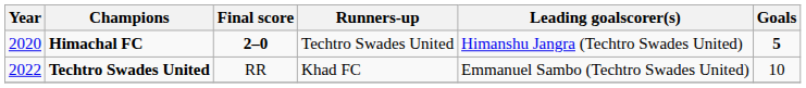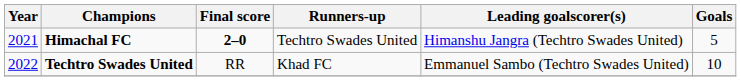 <table class="wikitable">
 <tr>
 <th>Year</th>
 <th>Champions</th>
 <th>Final score</th>
 <th>Runners-up</th>
 <th>Leading goalscorer(s)</th>
 <th>Goals</th>
 </tr>
 <tr>
-<td align=center><a href='#'>2020</a></td>
+<td align=center><a href='#'>2021</a></td>
 <td><strong>Himachal FC</strong></td>
 <td align=center><strong>2–0</strong></td>
 <td>Techtro Swades United</td>
 <td> <a href='#'>Himanshu Jangra</a> (Techtro Swades United)</td>
-<td align=center><strong>5</strong></td>
+<td align=center>5</td>
 </tr>
 <tr>
 <td align=center><a href='#'>2022</a></td>
 <td><strong>Techtro Swades United</strong></td>
 <td align=center>RR</td>
 <td>Khad FC</td>
 <td> Emmanuel Sambo (Techtro Swades United)</td>
 <td align=center>10</td>
 </tr>
 <tr>
 </tr>
 </table>
